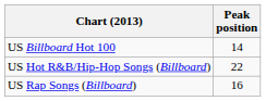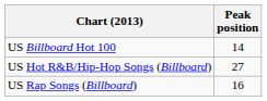 <table class="wikitable sortable plainrowheaders" style="text-align:center;">
 <tr>
 <th scope="col">Chart (2013)</th>
 <th scope="col">Peak<br>position</th>
 </tr>
 <tr>
 <td align="left">US <a href='#'><em>Billboard</em> Hot 100</a></td>
 <td align="center">14</td>
 </tr>
 <tr>
 <td align="left">US <a href='#'>Hot R&B/Hip-Hop Songs</a> (<em><a href='#'>Billboard</a></em>)</td>
-<td align="center">22</td>
+<td align="center">27</td>
 </tr>
 <tr>
 <td align="left">US <a href='#'>Rap Songs</a> (<em><a href='#'>Billboard</a></em>)</td>
 <td align="center">16</td>
 </tr>
 </table>
